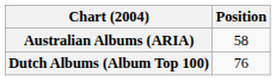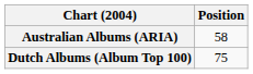 <table class="wikitable sortable plainrowheaders">
 <tr>
 <th>Chart (2004)</th>
 <th>Position</th>
 </tr>
 <tr>
 <th scope="row">Australian Albums (ARIA)</th>
 <td align="center">58</td>
 </tr>
 <tr>
 <th scope="row">Dutch Albums (Album Top 100)</th>
-<td align="center">76</td>
+<td align="center">75</td>
 </tr>
 </table>
